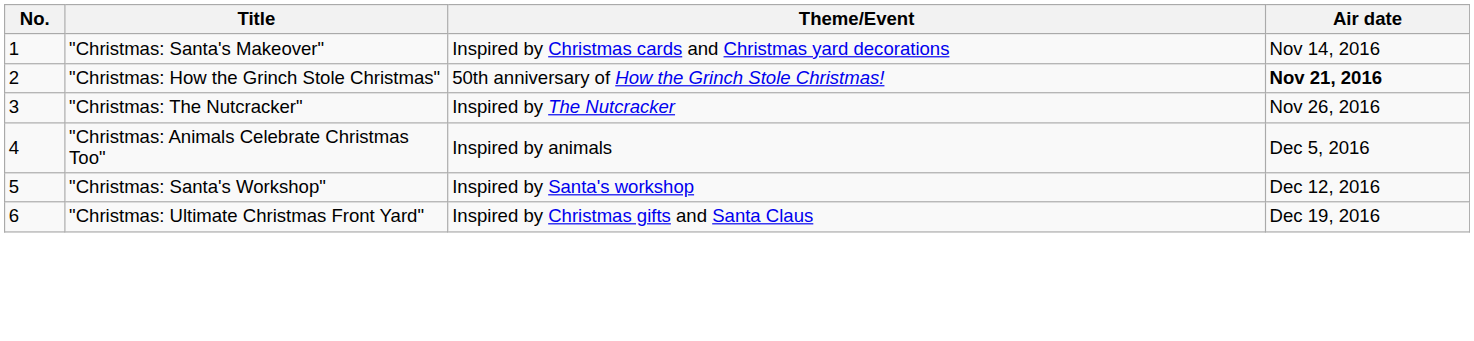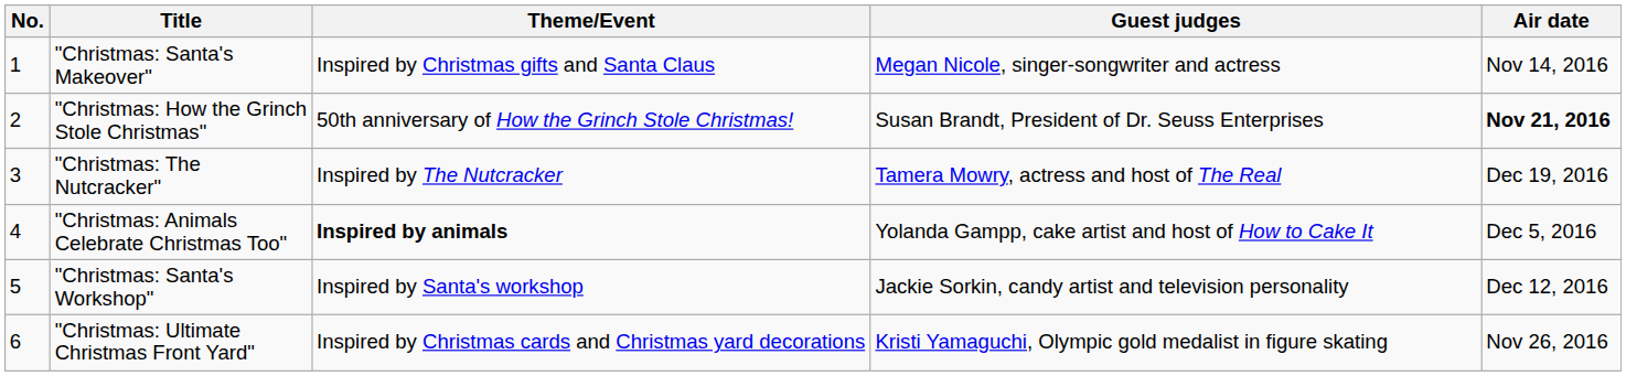 <table class="wikitable plainrowheaders" style="width:100%;">
 <tr>
 <th width=2%>No.</th>
 <th width=15%>Title</th>
 <th width=32%>Theme/Event</th>
+<th width=35%>Guest judges</th>
 <th width=8%>Air date</th>
 </tr>
 <tr>
 <td>1</td>
 <td>"Christmas: Santa's Makeover"</td>
-<td>Inspired by <a href='#'>Christmas cards</a> and <a href='#'>Christmas yard decorations</a></td>
+<td>Inspired by <a href='#'>Christmas gifts</a> and <a href='#'>Santa Claus</a></td>
+<td><a href='#'>Megan Nicole</a>, singer-songwriter and actress</td>
 <td>Nov 14, 2016</td>
 </tr>
 <tr>
 <td>2</td>
 <td>"Christmas: How the Grinch Stole Christmas"</td>
 <td>50th anniversary of <em><a href='#'>How the Grinch Stole Christmas!</a></em></td>
+<td>Susan Brandt, President of Dr. Seuss Enterprises</td>
 <td><strong>Nov 21, 2016</strong></td>
 </tr>
 <tr>
 <td>3</td>
 <td>"Christmas: The Nutcracker"</td>
 <td>Inspired by <em><a href='#'>The Nutcracker</a></em></td>
-<td>Nov 26, 2016</td>
+<td><a href='#'>Tamera Mowry</a>, actress and host of <em><a href='#'>The Real</a></em></td>
+<td>Dec 19, 2016</td>
 </tr>
 <tr>
 <td>4</td>
 <td>"Christmas: Animals Celebrate Christmas Too"</td>
-<td>Inspired by animals</td>
+<td><strong>Inspired by animals</strong></td>
+<td>Yolanda Gampp, cake artist and host of <em><a href='#'>How to Cake It</a></em></td>
 <td>Dec 5, 2016</td>
 </tr>
 <tr>
 <td>5</td>
 <td>"Christmas: Santa's Workshop"</td>
 <td>Inspired by <a href='#'>Santa's workshop</a></td>
+<td>Jackie Sorkin, candy artist and television personality</td>
 <td>Dec 12, 2016</td>
 </tr>
 <tr>
 <td>6</td>
 <td>"Christmas: Ultimate Christmas Front Yard"</td>
-<td>Inspired by <a href='#'>Christmas gifts</a> and <a href='#'>Santa Claus</a></td>
-<td>Dec 19, 2016</td>
+<td>Inspired by <a href='#'>Christmas cards</a> and <a href='#'>Christmas yard decorations</a></td>
+<td><a href='#'>Kristi Yamaguchi</a>, Olympic gold medalist in figure skating</td>
+<td>Nov 26, 2016</td>
 </tr>
 </table>
